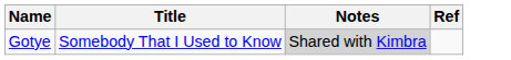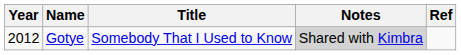 <table class="wikitable">
 <tr>
+<th>Year</th>
 <th>Name</th>
 <th>Title</th>
 <th>Notes</th>
 <th>Ref</th>
 </tr>
 <tr>
+<td>2012</td>
 <td><a href='#'>Gotye</a></td>
 <td><a href='#'>Somebody That I Used to Know</a></td>
 <td style="background: lightgrey;">Shared with <a href='#'>Kimbra</a></td>
 <td></td>
 </tr>
 </table>
